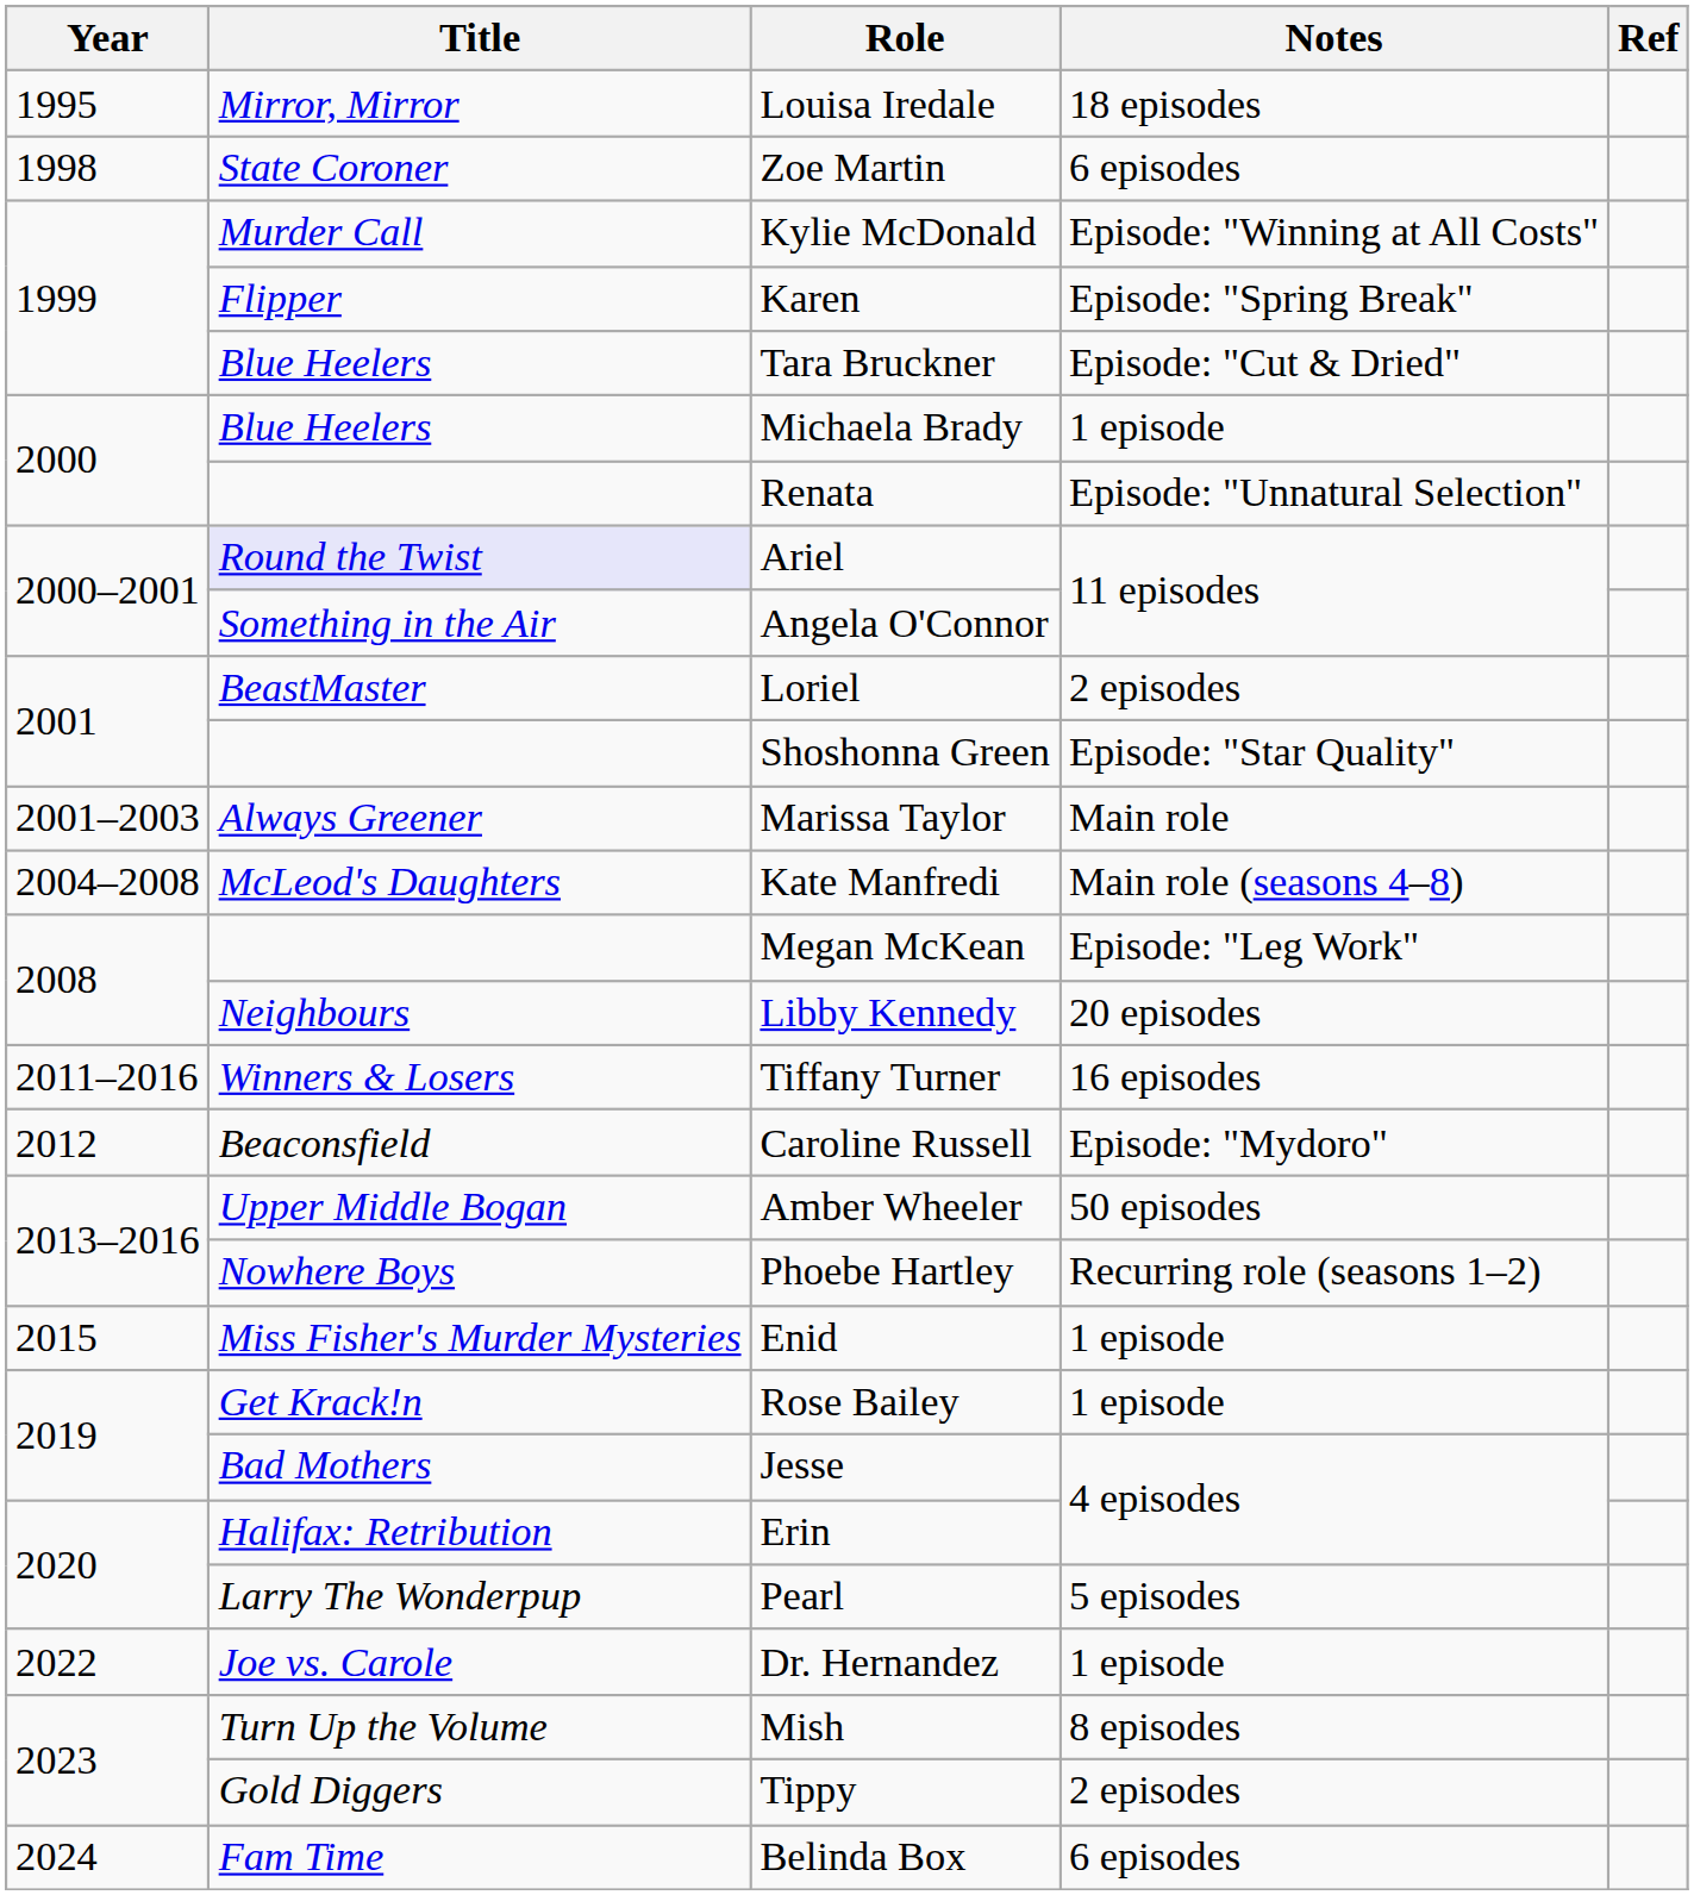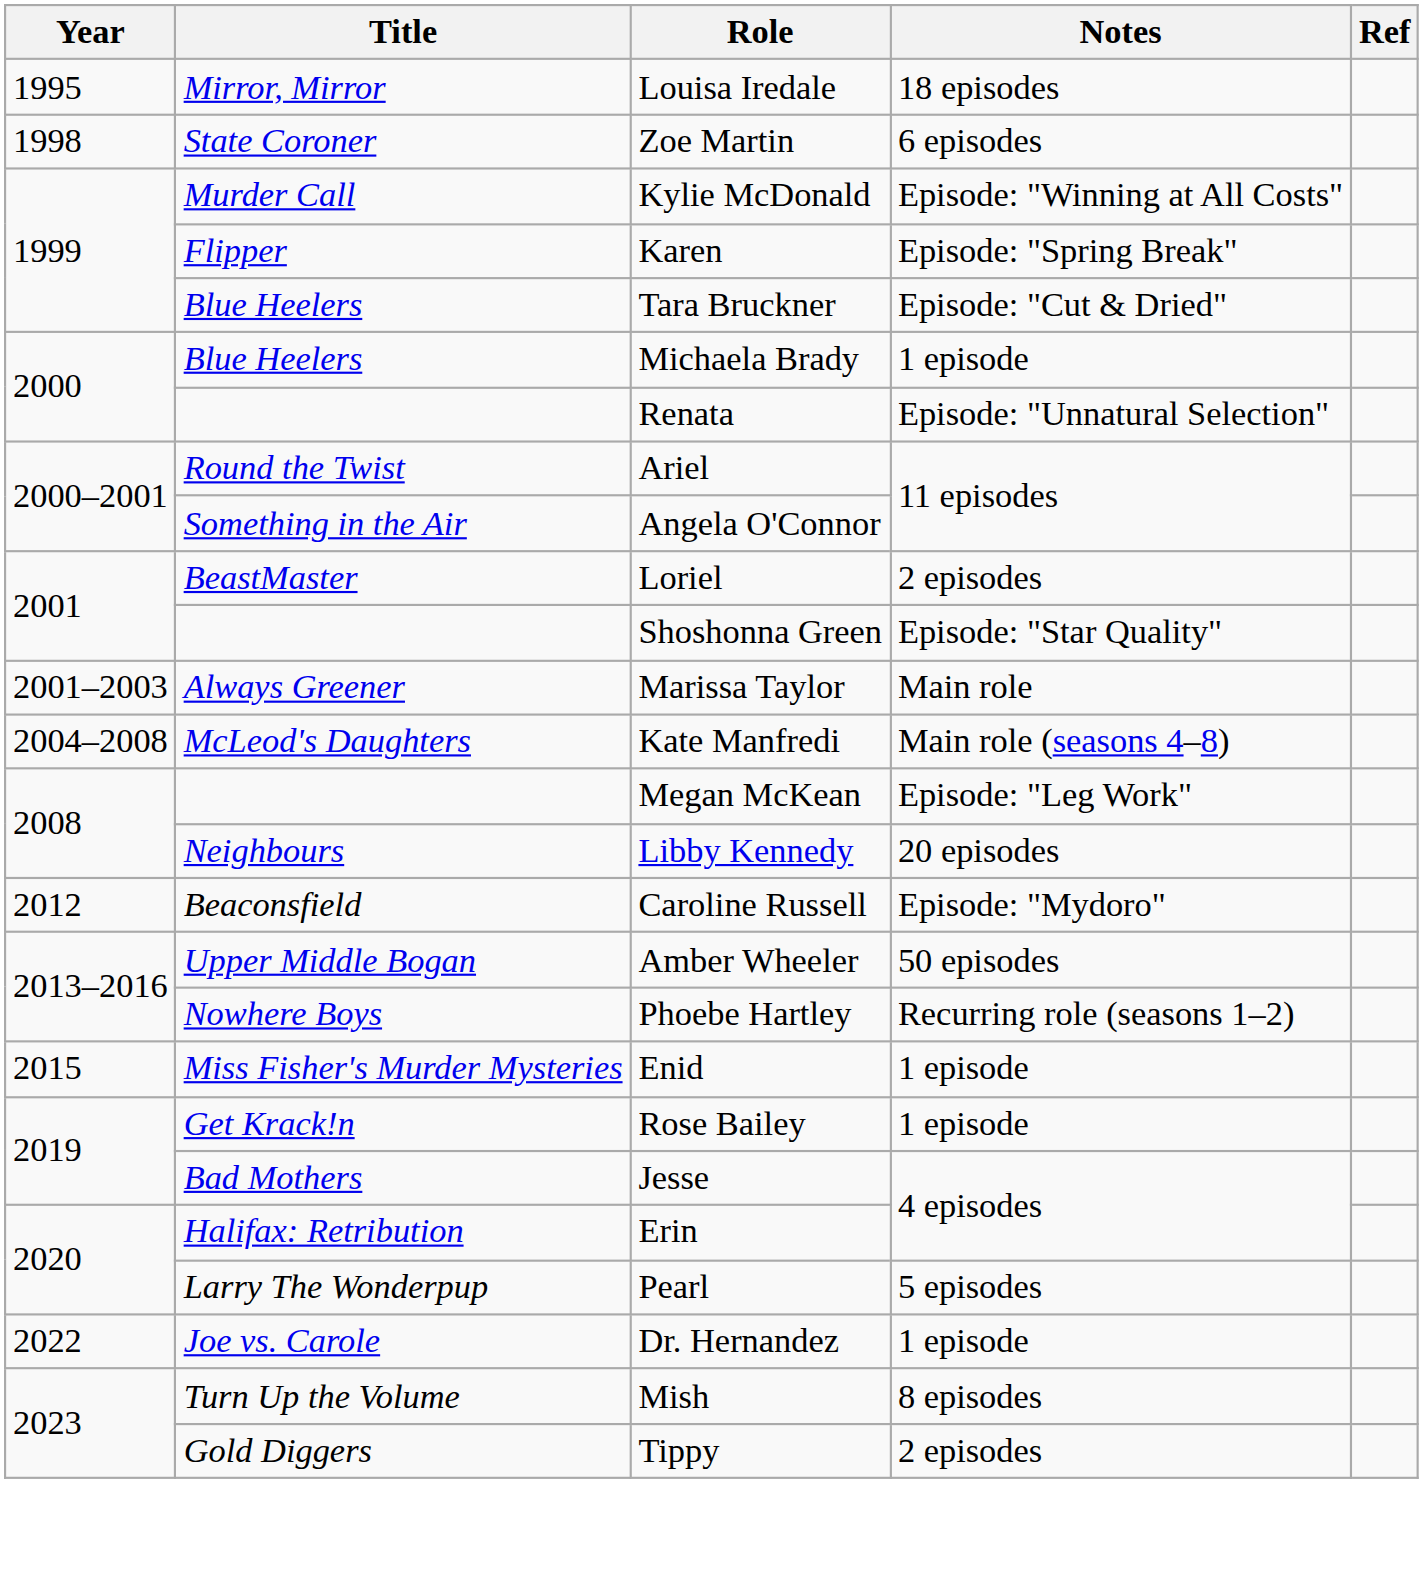 <table class="wikitable sortable">
 <tr>
 <th>Year</th>
 <th>Title</th>
 <th>Role</th>
 <th class="unsortable">Notes</th>
 <th>Ref</th>
 </tr>
 <tr>
 <td>1995</td>
 <td><em><a href='#'>Mirror, Mirror</a></em></td>
 <td>Louisa Iredale</td>
 <td>18 episodes</td>
 <td></td>
 </tr>
 <tr>
 <td>1998</td>
 <td><em><a href='#'>State Coroner</a></em></td>
 <td>Zoe Martin</td>
 <td>6 episodes</td>
 <td></td>
 </tr>
 <tr>
 <td rowspan="3">1999</td>
 <td><em><a href='#'>Murder Call</a></em></td>
 <td>Kylie McDonald</td>
 <td>Episode: "Winning at All Costs"</td>
 <td></td>
 </tr>
 <tr>
 <td><em><a href='#'>Flipper</a></em></td>
 <td>Karen</td>
 <td>Episode: "Spring Break"</td>
 <td></td>
 </tr>
 <tr>
 <td><em><a href='#'>Blue Heelers</a></em></td>
 <td>Tara Bruckner</td>
 <td>Episode: "Cut & Dried"</td>
 <td></td>
 </tr>
 <tr>
 <td rowspan="2">2000</td>
 <td><em><a href='#'>Blue Heelers</a></em></td>
 <td>Michaela Brady</td>
 <td>1 episode</td>
 <td></td>
 </tr>
 <tr>
 <td><em></em></td>
 <td>Renata</td>
 <td>Episode: "Unnatural Selection"</td>
 <td></td>
 </tr>
 <tr>
 <td rowspan="2">2000–2001</td>
-<td style="background: lavender;"><em><a href='#'>Round the Twist</a></em></td>
+<td><em><a href='#'>Round the Twist</a></em></td>
 <td>Ariel</td>
 <td rowspan="2">11 episodes</td>
 <td></td>
 </tr>
 <tr>
 <td><em><a href='#'>Something in the Air</a></em></td>
 <td>Angela O'Connor</td>
 <td></td>
 </tr>
 <tr>
 <td rowspan="2">2001</td>
 <td><em><a href='#'>BeastMaster</a></em></td>
 <td>Loriel</td>
 <td>2 episodes</td>
 <td></td>
 </tr>
 <tr>
 <td><em></em></td>
 <td>Shoshonna Green</td>
 <td>Episode: "Star Quality"</td>
 <td></td>
 </tr>
 <tr>
 <td>2001–2003</td>
 <td><em><a href='#'>Always Greener</a></em></td>
 <td>Marissa Taylor</td>
 <td>Main role</td>
 <td></td>
 </tr>
 <tr>
 <td>2004–2008</td>
 <td><em><a href='#'>McLeod's Daughters</a></em></td>
 <td>Kate Manfredi</td>
 <td>Main role (<a href='#'>seasons 4</a>–<a href='#'>8</a>)</td>
 <td></td>
 </tr>
 <tr>
 <td rowspan="2">2008</td>
 <td><em></em></td>
 <td>Megan McKean</td>
 <td>Episode: "Leg Work"</td>
 <td></td>
 </tr>
 <tr>
 <td><em><a href='#'>Neighbours</a></em></td>
 <td><a href='#'>Libby Kennedy</a></td>
 <td>20 episodes</td>
-<td></td>
-</tr>
-<tr>
-<td>2011–2016</td>
-<td><em><a href='#'>Winners & Losers</a></em></td>
-<td>Tiffany Turner</td>
-<td>16 episodes</td>
 <td></td>
 </tr>
 <tr>
 <td>2012</td>
 <td><em>Beaconsfield</em></td>
 <td>Caroline Russell</td>
 <td>Episode: "Mydoro"</td>
 <td></td>
 </tr>
 <tr>
 <td rowspan="2">2013–2016</td>
 <td><em><a href='#'>Upper Middle Bogan</a></em></td>
 <td>Amber Wheeler</td>
 <td>50 episodes</td>
 <td></td>
 </tr>
 <tr>
 <td><em><a href='#'>Nowhere Boys</a></em></td>
 <td>Phoebe Hartley</td>
 <td>Recurring role (seasons 1–2)</td>
 <td></td>
 </tr>
 <tr>
 <td>2015</td>
 <td><em><a href='#'>Miss Fisher's Murder Mysteries</a></em></td>
 <td>Enid</td>
 <td>1 episode</td>
 <td></td>
 </tr>
 <tr>
 <td rowspan="2">2019</td>
 <td><em><a href='#'>Get Krack!n</a></em></td>
 <td>Rose Bailey</td>
 <td>1 episode</td>
 <td></td>
 </tr>
 <tr>
 <td><em><a href='#'>Bad Mothers</a></em></td>
 <td>Jesse</td>
 <td rowspan="2">4 episodes</td>
 <td></td>
 </tr>
 <tr>
 <td rowspan="2">2020</td>
 <td><em><a href='#'>Halifax: Retribution</a></em></td>
 <td>Erin</td>
 <td></td>
 </tr>
 <tr>
 <td><em>Larry The Wonderpup</em></td>
 <td>Pearl</td>
 <td>5 episodes</td>
 <td></td>
 </tr>
 <tr>
 <td>2022</td>
 <td><em><a href='#'>Joe vs. Carole</a> </em></td>
 <td>Dr. Hernandez</td>
 <td>1 episode</td>
 <td></td>
 </tr>
 <tr>
 <td rowspan="2">2023</td>
 <td><em>Turn Up the Volume</em></td>
 <td>Mish</td>
 <td>8 episodes</td>
 <td></td>
 </tr>
 <tr>
 <td><em>Gold Diggers</em></td>
 <td>Tippy</td>
 <td>2 episodes</td>
 <td></td>
 </tr>
-<tr>
-<td>2024</td>
-<td><em><a href='#'>Fam Time</a></em></td>
-<td>Belinda Box</td>
-<td>6 episodes</td>
-<td></td>
-</tr>
 </table>
